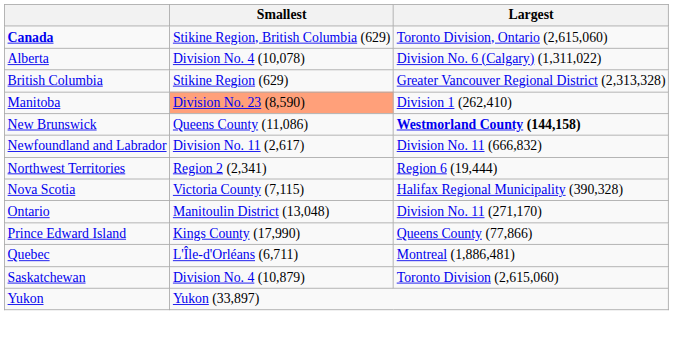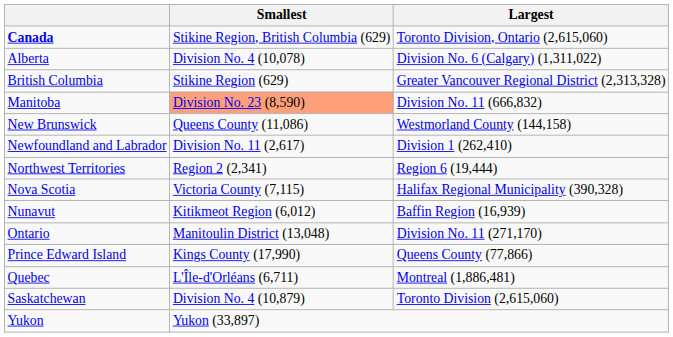 <table class="wikitable sortable">
 <tr>
 <th> </th>
 <th>Smallest</th>
 <th>Largest</th>
 </tr>
 <tr>
 <td><strong><a href='#'>Canada</a></strong></td>
 <td><a href='#'>Stikine Region, British Columbia</a> (629)</td>
 <td><a href='#'>Toronto Division, Ontario</a> (2,615,060)</td>
 </tr>
 <tr>
 <td><a href='#'>Alberta</a></td>
 <td><a href='#'>Division No. 4</a> (10,078)</td>
 <td><a href='#'>Division No. 6 (Calgary)</a> (1,311,022)</td>
 </tr>
 <tr>
 <td><a href='#'>British Columbia</a></td>
 <td><a href='#'>Stikine Region</a> (629)</td>
 <td><a href='#'>Greater Vancouver Regional District</a> (2,313,328)</td>
 </tr>
 <tr>
 <td><a href='#'>Manitoba</a></td>
 <td style="background: lightsalmon;"><a href='#'>Division No. 23</a> (8,590)</td>
-<td><a href='#'>Division 1</a> (262,410)</td>
+<td><a href='#'>Division No. 11</a> (666,832)</td>
 </tr>
 <tr>
 <td><a href='#'>New Brunswick</a></td>
 <td><a href='#'>Queens County</a> (11,086)</td>
-<td><strong><a href='#'>Westmorland County</a> (144,158)</strong></td>
+<td><a href='#'>Westmorland County</a> (144,158)</td>
 </tr>
 <tr>
 <td><a href='#'>Newfoundland and Labrador</a></td>
 <td><a href='#'>Division No. 11</a> (2,617)</td>
-<td><a href='#'>Division No. 11</a> (666,832)</td>
+<td><a href='#'>Division 1</a> (262,410)</td>
 </tr>
 <tr>
 <td><a href='#'>Northwest Territories</a></td>
 <td><a href='#'>Region 2</a> (2,341)</td>
 <td><a href='#'>Region 6</a> (19,444)</td>
 </tr>
 <tr>
 <td><a href='#'>Nova Scotia</a></td>
 <td><a href='#'>Victoria County</a> (7,115)</td>
 <td><a href='#'>Halifax Regional Municipality</a> (390,328)</td>
+</tr>
+<tr>
+<td><a href='#'>Nunavut</a></td>
+<td><a href='#'>Kitikmeot Region</a> (6,012)</td>
+<td><a href='#'>Baffin Region</a> (16,939)</td>
 </tr>
 <tr>
 <td><a href='#'>Ontario</a></td>
 <td><a href='#'>Manitoulin District</a> (13,048)</td>
 <td><a href='#'>Division No. 11</a> (271,170)</td>
 </tr>
 <tr>
 <td><a href='#'>Prince Edward Island</a></td>
 <td><a href='#'>Kings County</a> (17,990)</td>
 <td><a href='#'>Queens County</a> (77,866)</td>
 </tr>
 <tr>
 <td><a href='#'>Quebec</a></td>
 <td><a href='#'>L'Île-d'Orléans</a> (6,711)</td>
 <td><a href='#'>Montreal</a> (1,886,481)</td>
 </tr>
 <tr>
 <td><a href='#'>Saskatchewan</a></td>
 <td><a href='#'>Division No. 4</a> (10,879)</td>
 <td><a href='#'>Toronto Division</a> (2,615,060)</td>
 </tr>
 <tr>
 <td><a href='#'>Yukon</a></td>
 <td colspan="2"><a href='#'>Yukon</a> (33,897)</td>
 </tr>
 </table>
